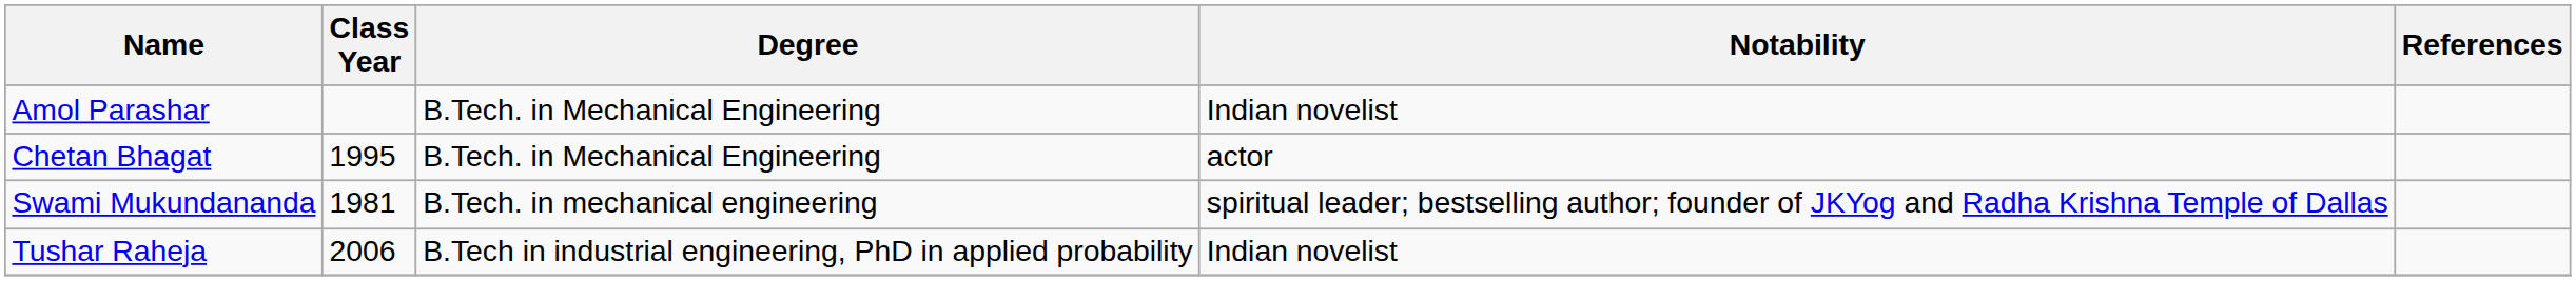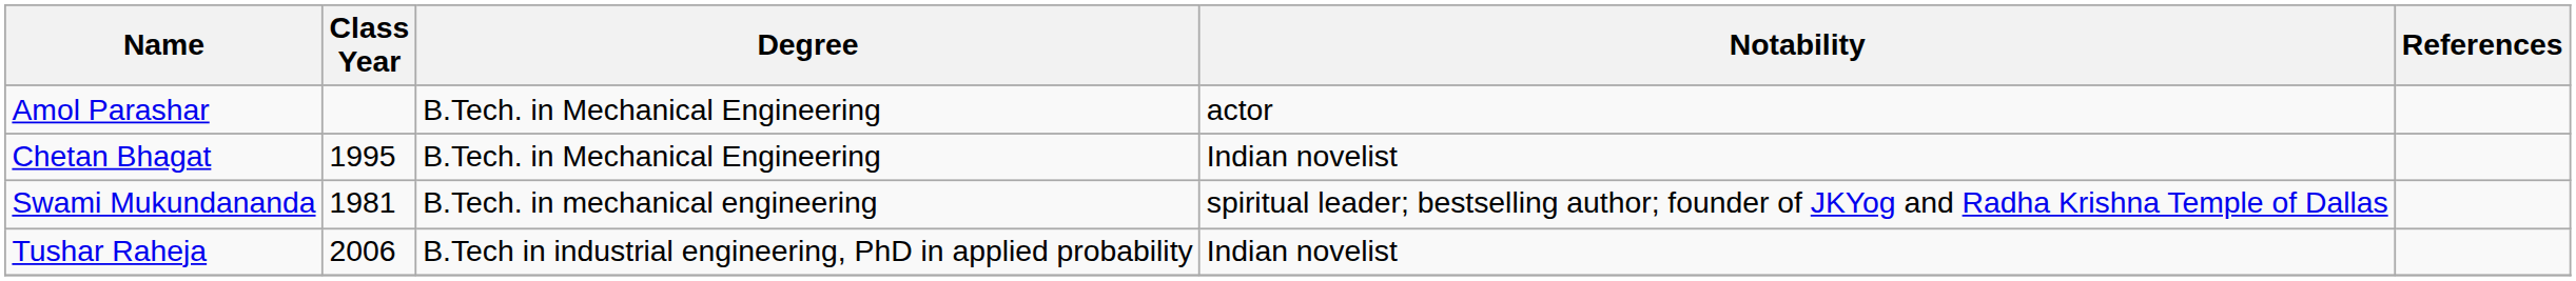 <table class="wikitable">
 <tr>
 <th>Name</th>
 <th>Class<br>Year</th>
 <th>Degree</th>
 <th>Notability</th>
 <th>References</th>
 </tr>
 <tr>
 <td><a href='#'>Amol Parashar</a></td>
 <td></td>
 <td>B.Tech. in Mechanical Engineering</td>
-<td>Indian novelist</td>
+<td>actor</td>
 <td></td>
 </tr>
 <tr>
 <td><a href='#'>Chetan Bhagat</a></td>
 <td>1995</td>
 <td>B.Tech. in Mechanical Engineering</td>
-<td>actor</td>
+<td>Indian novelist</td>
 <td></td>
 </tr>
 <tr>
 <td><a href='#'>Swami Mukundananda</a></td>
 <td>1981</td>
 <td>B.Tech. in mechanical engineering</td>
 <td>spiritual leader; bestselling author; founder of <a href='#'>JKYog</a> and <a href='#'>Radha Krishna Temple of Dallas</a></td>
 <td></td>
 </tr>
 <tr>
 <td><a href='#'>Tushar Raheja</a></td>
 <td>2006</td>
 <td>B.Tech in industrial engineering, PhD in applied probability</td>
 <td>Indian novelist</td>
 <td></td>
 </tr>
 <tr>
 </tr>
 </table>
